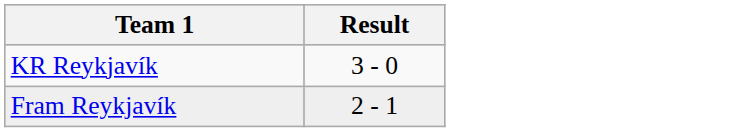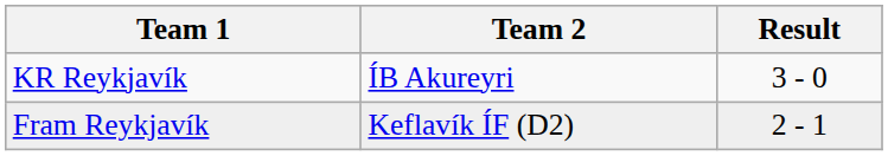 <table class="wikitable">
 <tr>
 <th width="180">Team 1</th>
+<th width="180">Team 2</th>
 <th width="80">Result</th>
 </tr>
 <tr>
 <td><a href='#'>KR Reykjavík</a></td>
+<td><a href='#'>ÍB Akureyri</a></td>
 <td align="center">3 - 0</td>
 </tr>
 <tr style="background:#EFEFEF">
 <td><a href='#'>Fram Reykjavík</a></td>
+<td><a href='#'>Keflavík ÍF</a> (D2)</td>
 <td align="center">2 - 1</td>
 </tr>
 </table>
